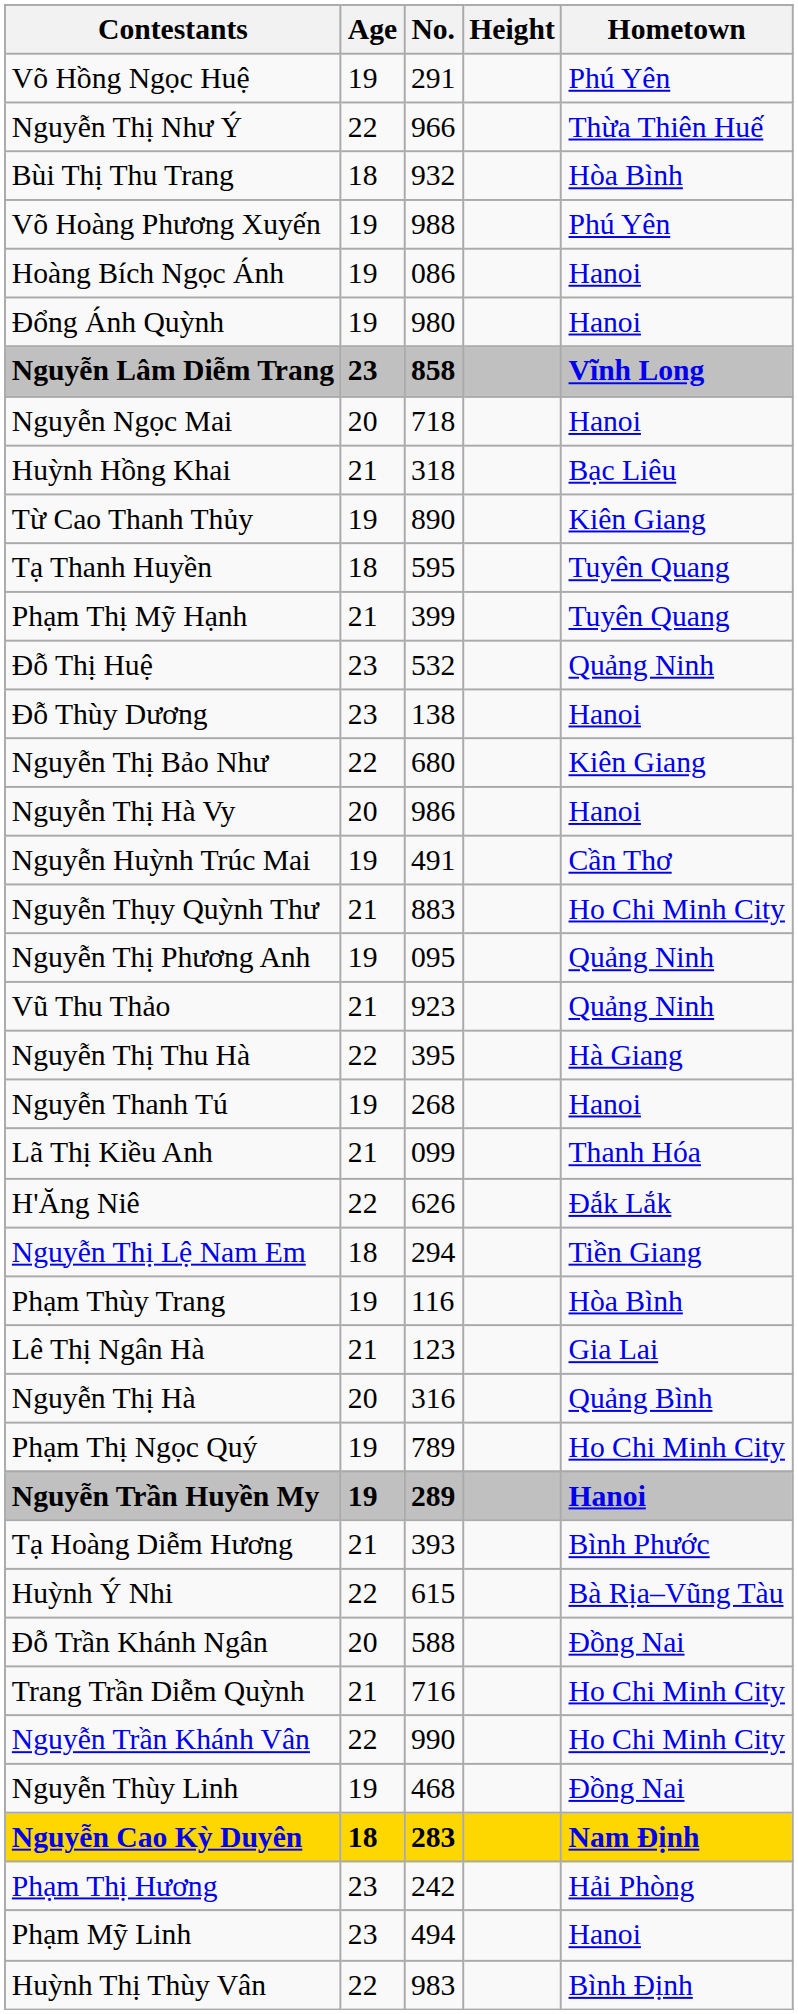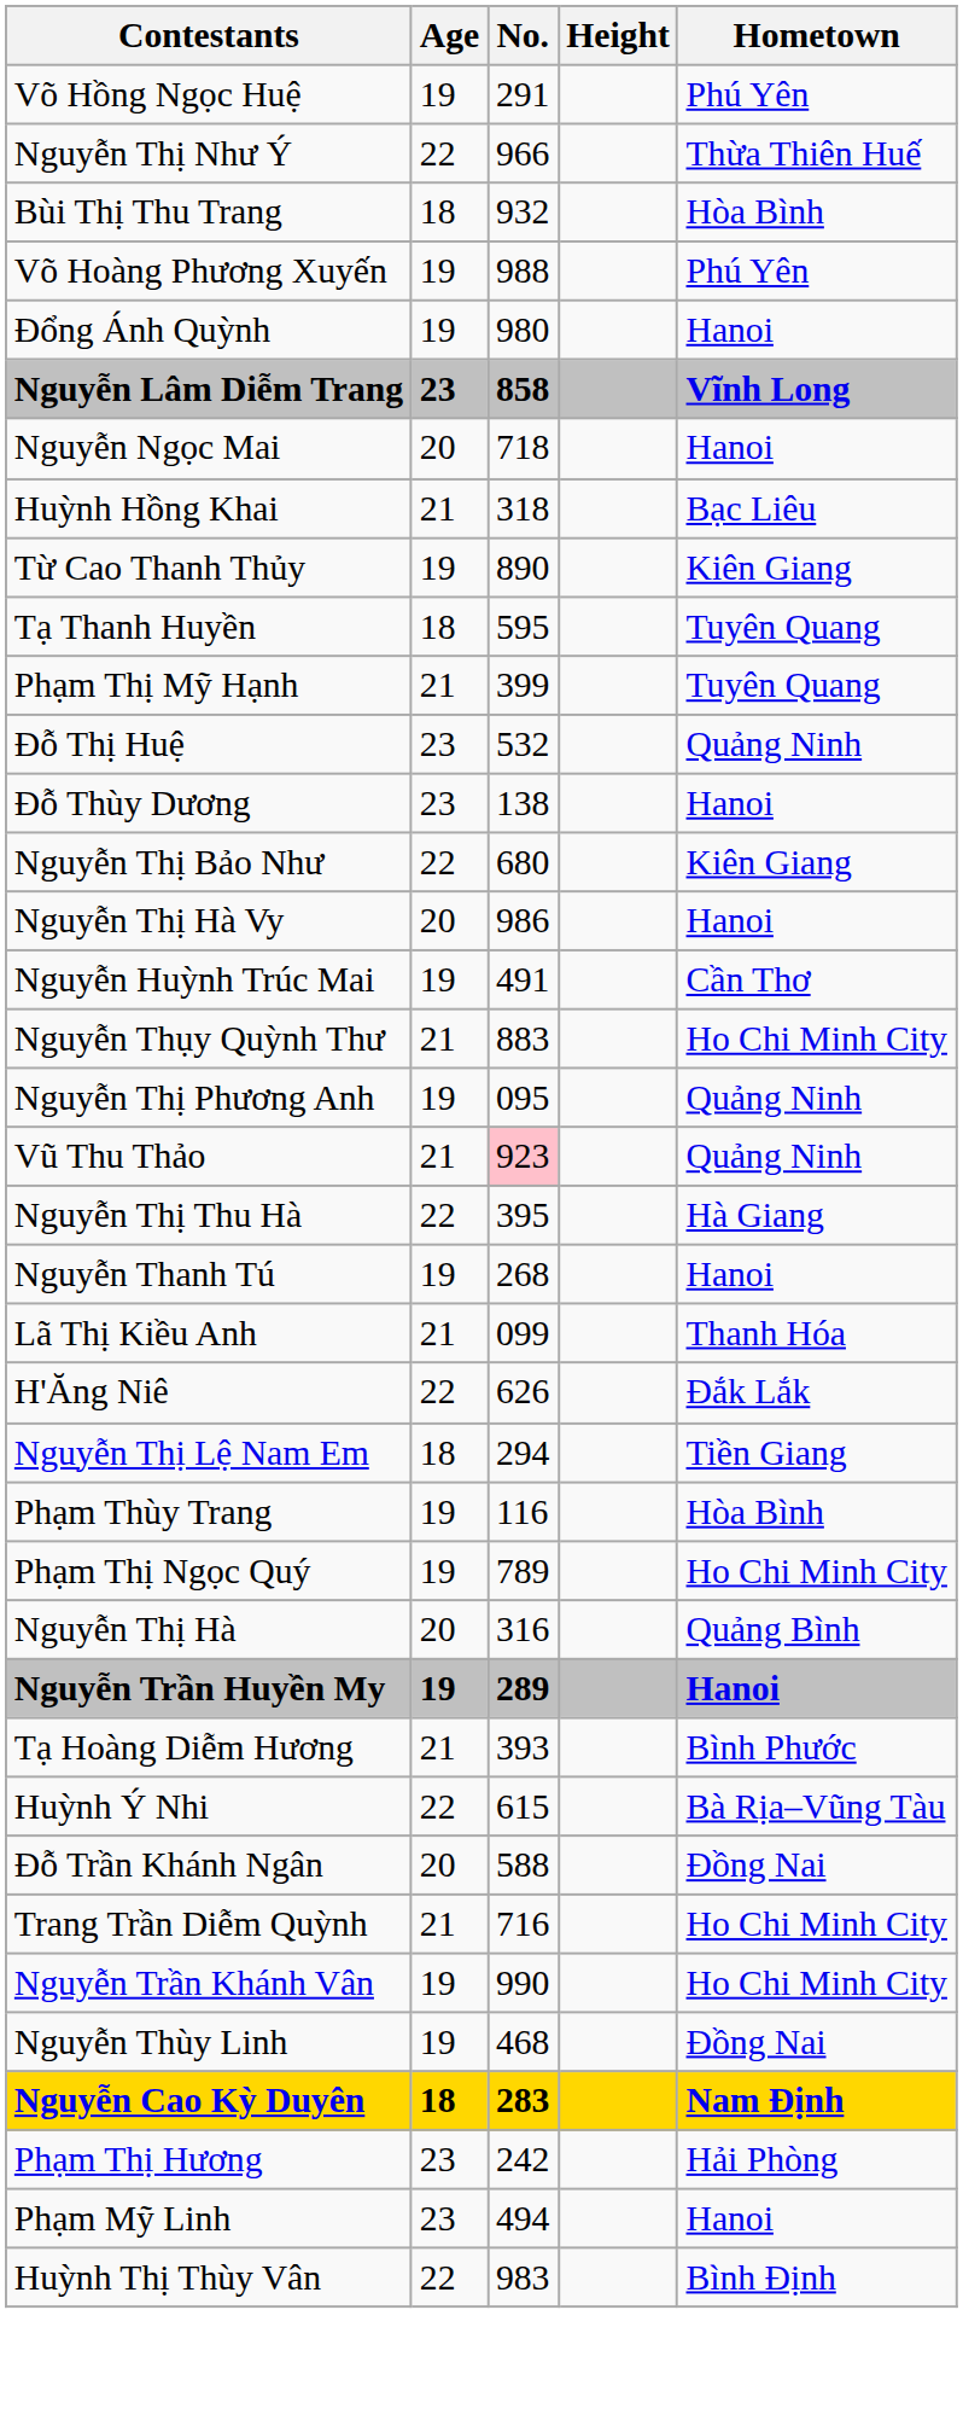 <table class="wikitable sortable" style="font-size:95%;">
 <tr>
 <th>Contestants</th>
 <th>Age</th>
 <th>No.</th>
 <th>Height</th>
 <th>Hometown</th>
 </tr>
 <tr>
 <td>Võ Hồng Ngọc Huệ</td>
 <td>19</td>
 <td>291</td>
 <td></td>
 <td><a href='#'>Phú Yên</a></td>
 </tr>
 <tr>
 <td>Nguyễn Thị Như Ý</td>
 <td>22</td>
 <td>966</td>
 <td></td>
 <td><a href='#'>Thừa Thiên Huế</a></td>
 </tr>
 <tr>
 <td>Bùi Thị Thu Trang</td>
 <td>18</td>
 <td>932</td>
 <td></td>
 <td><a href='#'>Hòa Bình</a></td>
 </tr>
 <tr>
 <td>Võ Hoàng Phương Xuyến</td>
 <td>19</td>
 <td>988</td>
 <td></td>
 <td><a href='#'>Phú Yên</a></td>
-</tr>
-<tr>
-<td>Hoàng Bích Ngọc Ánh</td>
-<td>19</td>
-<td>086</td>
-<td></td>
-<td><a href='#'>Hanoi</a></td>
 </tr>
 <tr>
 <td>Đổng Ánh Quỳnh</td>
 <td>19</td>
 <td>980</td>
 <td></td>
 <td><a href='#'>Hanoi</a></td>
 </tr>
 <tr style="background:silver;">
 <td><strong>Nguyễn Lâm Diễm Trang</strong></td>
 <td><strong>23</strong></td>
 <td><strong>858</strong></td>
 <td><strong></strong></td>
 <td><strong><a href='#'>Vĩnh Long</a></strong></td>
 </tr>
 <tr>
 <td>Nguyễn Ngọc Mai</td>
 <td>20</td>
 <td>718</td>
 <td></td>
 <td><a href='#'>Hanoi</a></td>
 </tr>
 <tr>
 <td>Huỳnh Hồng Khai</td>
 <td>21</td>
 <td>318</td>
 <td></td>
 <td><a href='#'>Bạc Liêu</a></td>
 </tr>
 <tr>
 <td>Từ Cao Thanh Thủy</td>
 <td>19</td>
 <td>890</td>
 <td></td>
 <td><a href='#'>Kiên Giang</a></td>
 </tr>
 <tr>
 <td>Tạ Thanh Huyền</td>
 <td>18</td>
 <td>595</td>
 <td></td>
 <td><a href='#'>Tuyên Quang</a></td>
 </tr>
 <tr>
 <td>Phạm Thị Mỹ Hạnh</td>
 <td>21</td>
 <td>399</td>
 <td></td>
 <td><a href='#'>Tuyên Quang</a></td>
 </tr>
 <tr>
 <td>Đỗ Thị Huệ</td>
 <td>23</td>
 <td>532</td>
 <td></td>
 <td><a href='#'>Quảng Ninh</a></td>
 </tr>
 <tr>
 <td>Đỗ Thùy Dương</td>
 <td>23</td>
 <td>138</td>
 <td></td>
 <td><a href='#'>Hanoi</a></td>
 </tr>
 <tr>
 <td>Nguyễn Thị Bảo Như</td>
 <td>22</td>
 <td>680</td>
 <td></td>
 <td><a href='#'>Kiên Giang</a></td>
 </tr>
 <tr>
 <td>Nguyễn Thị Hà Vy</td>
 <td>20</td>
 <td>986</td>
 <td></td>
 <td><a href='#'>Hanoi</a></td>
 </tr>
 <tr>
 <td>Nguyễn Huỳnh Trúc Mai</td>
 <td>19</td>
 <td>491</td>
 <td></td>
 <td><a href='#'>Cần Thơ</a></td>
 </tr>
 <tr>
 <td>Nguyễn Thụy Quỳnh Thư</td>
 <td>21</td>
 <td>883</td>
 <td></td>
 <td><a href='#'>Ho Chi Minh City</a></td>
 </tr>
 <tr>
 <td>Nguyễn Thị Phương Anh</td>
 <td>19</td>
 <td>095</td>
 <td></td>
 <td><a href='#'>Quảng Ninh</a></td>
 </tr>
 <tr>
 <td>Vũ Thu Thảo</td>
 <td>21</td>
-<td>923</td>
+<td style="background: pink;">923</td>
 <td></td>
 <td><a href='#'>Quảng Ninh</a></td>
 </tr>
 <tr>
 <td>Nguyễn Thị Thu Hà</td>
 <td>22</td>
 <td>395</td>
 <td></td>
 <td><a href='#'>Hà Giang</a></td>
 </tr>
 <tr>
 <td>Nguyễn Thanh Tú</td>
 <td>19</td>
 <td>268</td>
 <td></td>
 <td><a href='#'>Hanoi</a></td>
 </tr>
 <tr>
 <td>Lã Thị Kiều Anh</td>
 <td>21</td>
 <td>099</td>
 <td></td>
 <td><a href='#'>Thanh Hóa</a></td>
 </tr>
 <tr>
 <td>H'Ăng Niê</td>
 <td>22</td>
 <td>626</td>
 <td></td>
 <td><a href='#'>Đắk Lắk</a></td>
 </tr>
 <tr>
 <td><a href='#'>Nguyễn Thị Lệ Nam Em</a></td>
 <td>18</td>
 <td>294</td>
 <td></td>
 <td><a href='#'>Tiền Giang</a></td>
 </tr>
 <tr>
 <td>Phạm Thùy Trang</td>
 <td>19</td>
 <td>116</td>
 <td></td>
 <td><a href='#'>Hòa Bình</a></td>
 </tr>
 <tr>
-<td>Lê Thị Ngân Hà</td>
-<td>21</td>
-<td>123</td>
+<td>Phạm Thị Ngọc Quý</td>
+<td>19</td>
+<td>789</td>
 <td></td>
-<td><a href='#'>Gia Lai</a></td>
+<td><a href='#'>Ho Chi Minh City</a></td>
 </tr>
 <tr>
 <td>Nguyễn Thị Hà</td>
 <td>20</td>
 <td>316</td>
 <td></td>
 <td><a href='#'>Quảng Bình</a></td>
-</tr>
-<tr>
-<td>Phạm Thị Ngọc Quý</td>
-<td>19</td>
-<td>789</td>
-<td></td>
-<td><a href='#'>Ho Chi Minh City</a></td>
 </tr>
 <tr style="background:silver;">
 <td><strong>Nguyễn Trần Huyền My</strong></td>
 <td><strong>19</strong></td>
 <td><strong>289</strong></td>
 <td><strong></strong></td>
 <td><strong><a href='#'>Hanoi</a></strong></td>
 </tr>
 <tr>
 <td>Tạ Hoàng Diễm Hương</td>
 <td>21</td>
 <td>393</td>
 <td></td>
 <td><a href='#'>Bình Phước</a></td>
 </tr>
 <tr>
 <td>Huỳnh Ý Nhi</td>
 <td>22</td>
 <td>615</td>
 <td></td>
 <td><a href='#'>Bà Rịa–Vũng Tàu</a></td>
 </tr>
 <tr>
 <td>Đỗ Trần Khánh Ngân</td>
 <td>20</td>
 <td>588</td>
 <td></td>
 <td><a href='#'>Đồng Nai</a></td>
 </tr>
 <tr>
 <td>Trang Trần Diễm Quỳnh</td>
 <td>21</td>
 <td>716</td>
 <td></td>
 <td><a href='#'>Ho Chi Minh City</a></td>
 </tr>
 <tr>
 <td><a href='#'>Nguyễn Trần Khánh Vân</a></td>
-<td>22</td>
+<td>19</td>
 <td>990</td>
 <td></td>
 <td><a href='#'>Ho Chi Minh City</a></td>
 </tr>
 <tr>
 <td>Nguyễn Thùy Linh</td>
 <td>19</td>
 <td>468</td>
 <td></td>
 <td><a href='#'>Đồng Nai</a></td>
 </tr>
 <tr style="background:gold;">
 <td><a href='#'><strong>Nguyễn Cao Kỳ Duyên</strong></a></td>
 <td><strong>18</strong></td>
 <td><strong>283</strong></td>
 <td><strong></strong></td>
 <td><strong><a href='#'>Nam Định</a></strong></td>
 </tr>
 <tr>
 <td><a href='#'>Phạm Thị Hương</a></td>
 <td>23</td>
 <td>242</td>
 <td></td>
 <td><a href='#'>Hải Phòng</a></td>
 </tr>
 <tr>
 <td>Phạm Mỹ Linh</td>
 <td>23</td>
 <td>494</td>
 <td></td>
 <td><a href='#'>Hanoi</a></td>
 </tr>
 <tr>
 <td>Huỳnh Thị Thùy Vân</td>
 <td>22</td>
 <td>983</td>
 <td></td>
 <td><a href='#'>Bình Định</a></td>
 </tr>
 </table>
